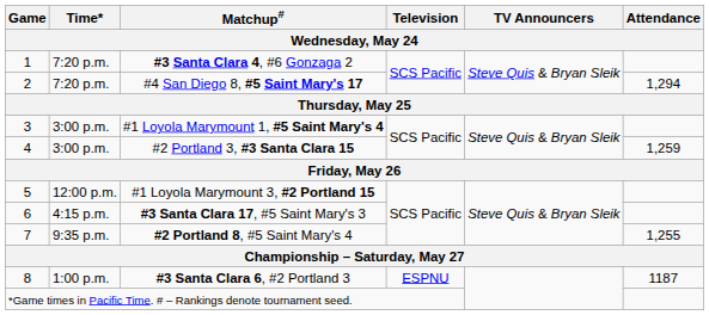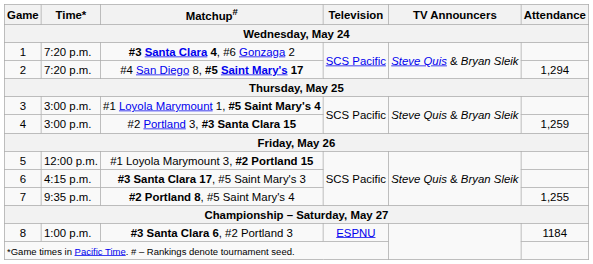 <table class="wikitable" style="font-size: 95%">
 <tr align="center">
 <th>Game</th>
 <th>Time*</th>
 <th>Matchup<sup>#</sup></th>
 <th>Television</th>
 <th>TV Announcers</th>
 <th>Attendance</th>
 </tr>
 <tr>
 <th colspan=7>Wednesday, May 24</th>
 </tr>
 <tr>
 <td style="text-align:center;">1</td>
 <td>7:20 p.m.</td>
 <td style="text-align:center;"><strong>#3 <a href='#'>Santa Clara</a> 4</strong>, #6 <a href='#'>Gonzaga</a> 2</td>
 <td rowspan=2 style="text-align:center;"><a href='#'>SCS Pacific</a></td>
 <td rowspan=2 style="text-align:center;"><em><a href='#'>Steve Quis</a></em> & <em>Bryan Sleik</em></td>
 <td style="text-align:center;"></td>
 </tr>
 <tr>
 <td style="text-align:center;">2</td>
 <td>7:20 p.m.</td>
 <td style="text-align:center;">#4 <a href='#'>San Diego</a> 8, <strong>#5 <a href='#'>Saint Mary's</a> 17</strong></td>
 <td style="text-align:center;">1,294</td>
 </tr>
 <tr>
 <th colspan=7>Thursday, May 25</th>
 </tr>
 <tr>
 <td style="text-align:center;">3</td>
 <td>3:00 p.m.</td>
 <td style="text-align:center;">#1 <a href='#'>Loyola Marymount</a> 1, <strong>#5 Saint Mary's 4</strong></td>
 <td rowspan=2 style="text-align:center;">SCS Pacific</td>
 <td rowspan=2 style="text-align:center;"><em>Steve Quis</em> & <em>Bryan Sleik</em></td>
 <td style="text-align:center;"></td>
 </tr>
 <tr>
 <td style="text-align:center;">4</td>
 <td>3:00 p.m.</td>
 <td style="text-align:center;">#2 <a href='#'>Portland</a> 3, <strong>#3 Santa Clara 15</strong></td>
 <td style="text-align:center;">1,259</td>
 </tr>
 <tr>
 <th colspan=7>Friday, May 26</th>
 </tr>
 <tr>
 <td style="text-align:center;">5</td>
 <td>12:00 p.m.</td>
 <td style="text-align:center;">#1 Loyola Marymount 3, <strong>#2 Portland 15</strong></td>
 <td rowspan=3 style="text-align:center;">SCS Pacific</td>
 <td rowspan=3 style="text-align:center;"><em>Steve Quis</em> & <em>Bryan Sleik</em></td>
 <td style="text-align:center;"></td>
 </tr>
 <tr>
 <td style="text-align:center;">6</td>
 <td>4:15 p.m.</td>
 <td style="text-align:center;"><strong>#3 Santa Clara 17</strong>, #5 Saint Mary's 3</td>
 <td style="text-align:center;"></td>
 </tr>
 <tr>
 <td style="text-align:center;">7</td>
 <td>9:35 p.m.</td>
 <td style="text-align:center;"><strong>#2 Portland 8</strong>, #5 Saint Mary's 4</td>
 <td style="text-align:center;">1,255</td>
 </tr>
 <tr>
 <th colspan=7>Championship – Saturday, May 27</th>
 </tr>
 <tr>
 <td style="text-align:center;">8</td>
 <td>1:00 p.m.</td>
 <td style="text-align:center;"><strong>#3 Santa Clara 6</strong>, #2 Portland 3</td>
 <td style="text-align:center;"><a href='#'>ESPNU</a></td>
 <td rowspan=2 style="text-align:center;"></td>
-<td style="text-align:center;">1187</td>
+<td style="text-align:center;">1184</td>
 </tr>
 <tr>
 <td colspan=7><small>*Game times in <a href='#'>Pacific Time</a>. # – Rankings denote tournament seed.</small></td>
 </tr>
 </table>
